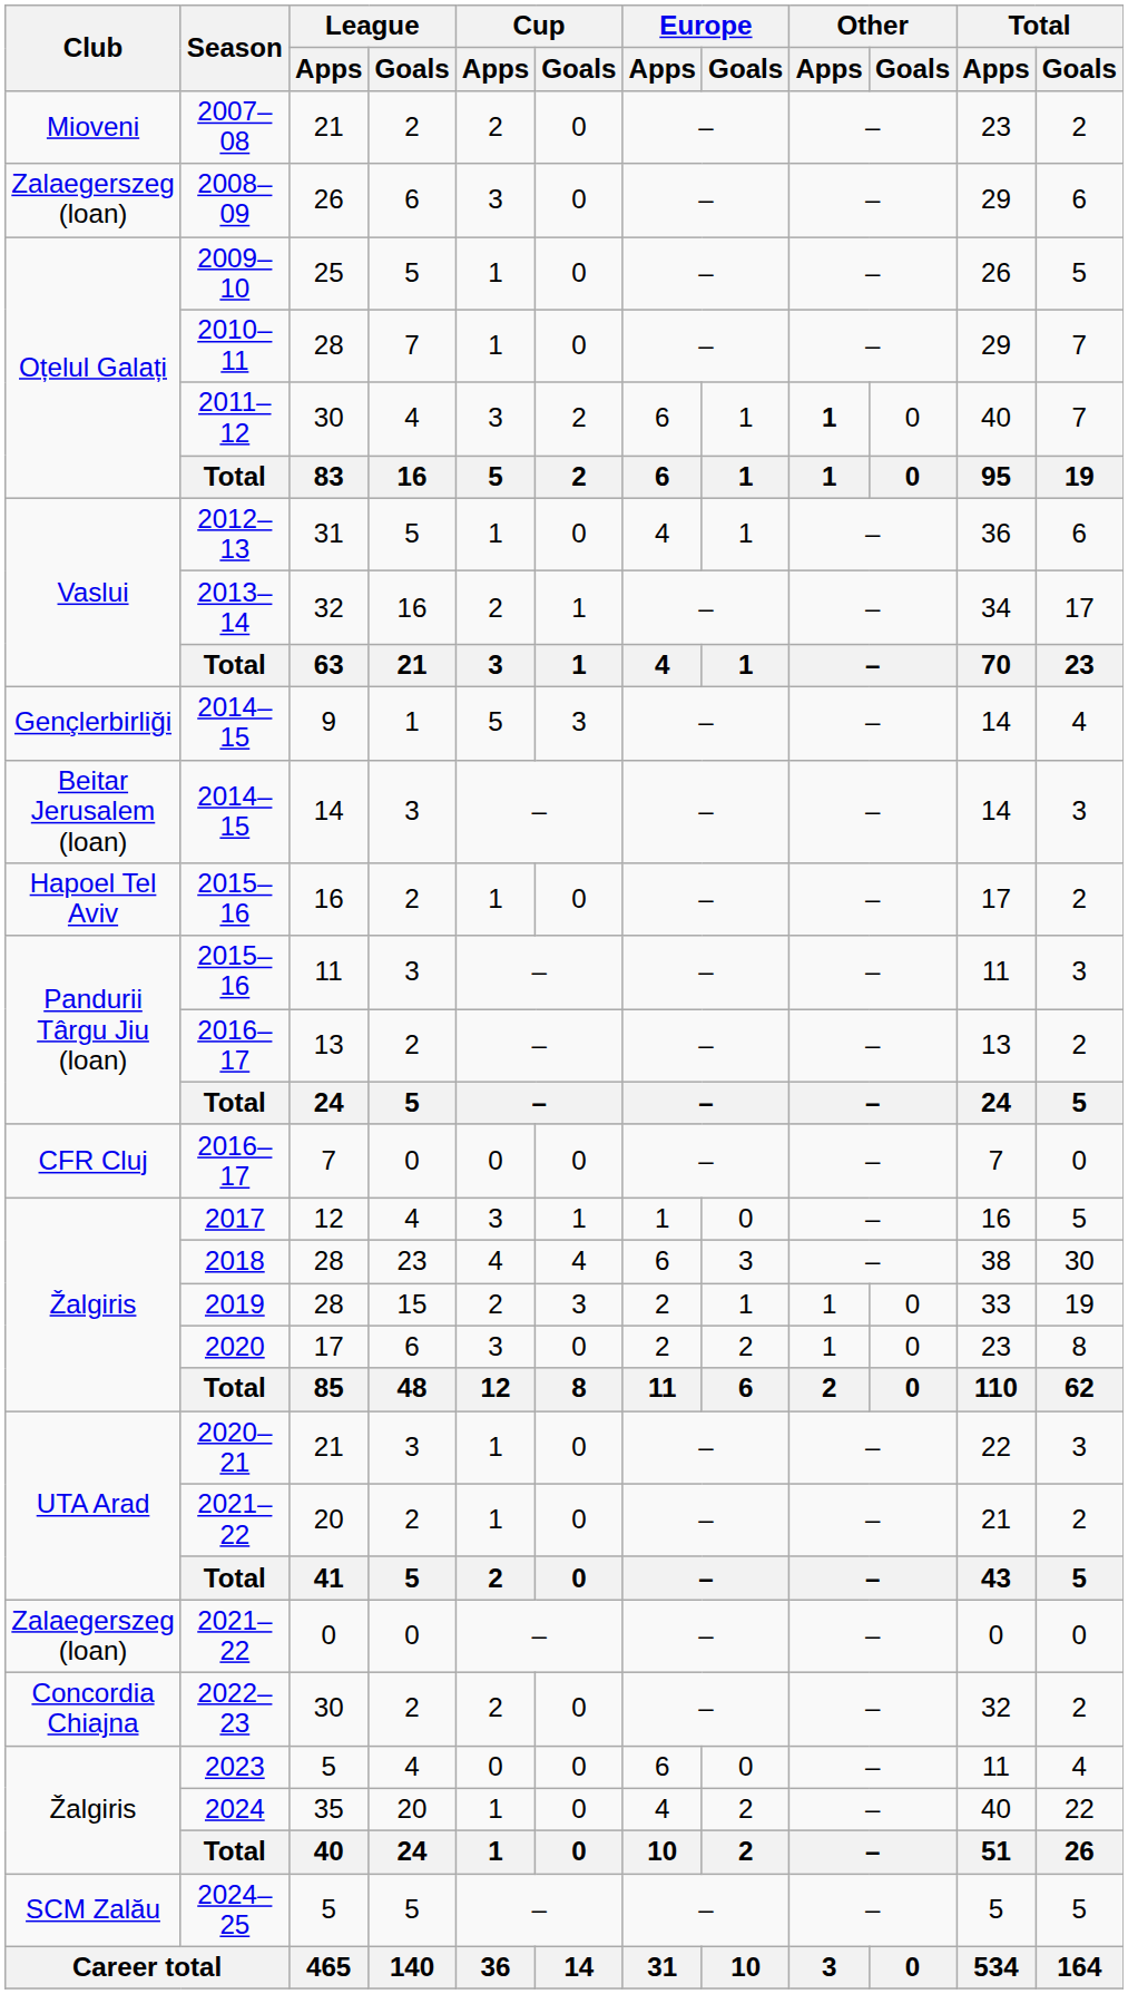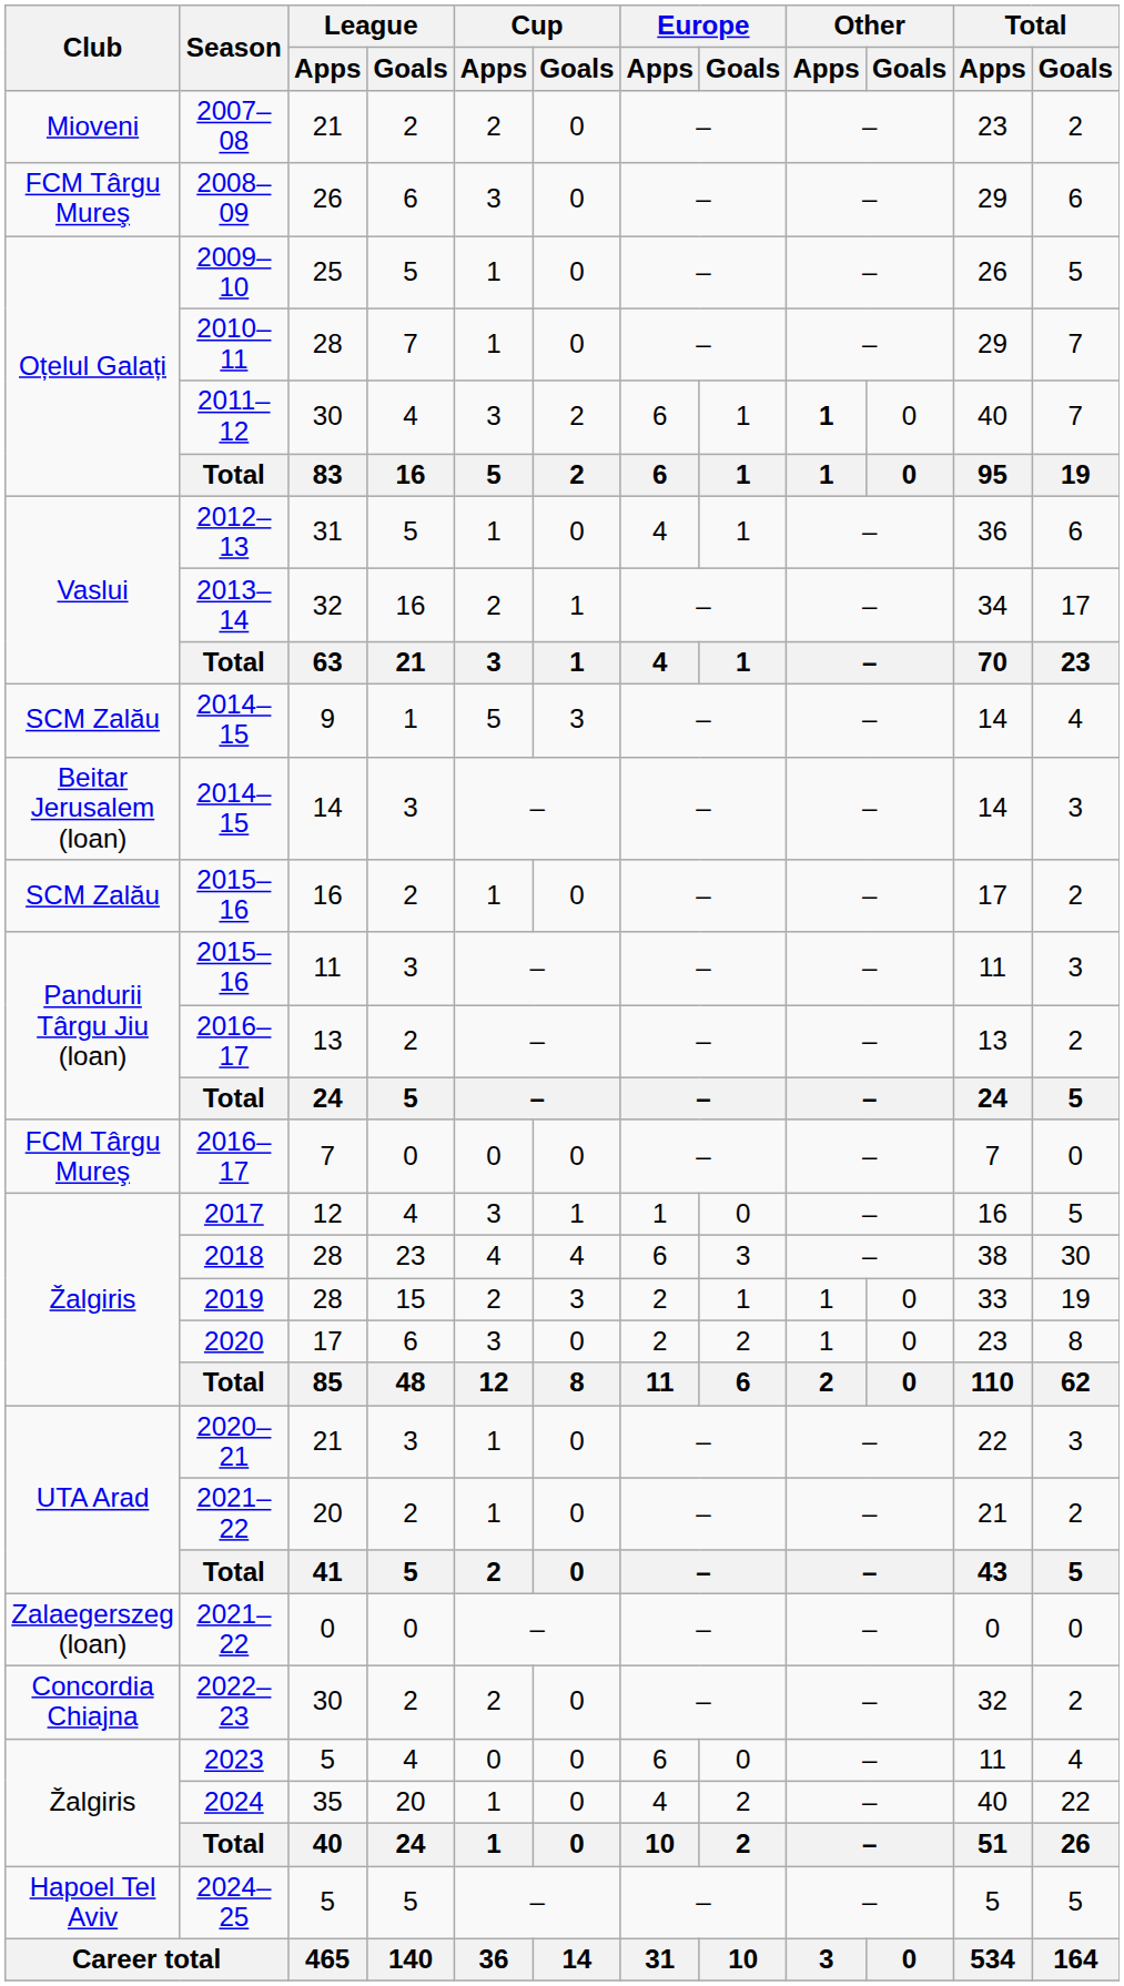 <table class="wikitable" style="text-align: center;">
 <tr>
 <th rowspan="2">Club</th>
 <th rowspan="2">Season</th>
 <th colspan="2">League</th>
 <th colspan="2">Cup</th>
 <th colspan="2"><a href='#'>Europe</a></th>
 <th colspan="2">Other</th>
 <th colspan="2">Total</th>
 </tr>
 <tr>
 <th>Apps</th>
 <th>Goals</th>
 <th>Apps</th>
 <th>Goals</th>
 <th>Apps</th>
 <th>Goals</th>
 <th>Apps</th>
 <th>Goals</th>
 <th>Apps</th>
 <th>Goals</th>
 </tr>
 <tr>
 <td><a href='#'>Mioveni</a></td>
 <td><a href='#'>2007–08</a></td>
 <td>21</td>
 <td>2</td>
 <td>2</td>
 <td>0</td>
 <td colspan="2">–</td>
 <td colspan="2">–</td>
 <td>23</td>
 <td>2</td>
 </tr>
 <tr>
-<td><a href='#'>Zalaegerszeg</a> (loan)</td>
+<td><a href='#'>FCM Târgu Mureş</a></td>
 <td><a href='#'>2008–09</a></td>
 <td>26</td>
 <td>6</td>
 <td>3</td>
 <td>0</td>
 <td colspan="2">–</td>
 <td colspan="2">–</td>
 <td>29</td>
 <td>6</td>
 </tr>
 <tr>
 <td rowspan="4"><a href='#'>Oțelul Galați</a></td>
 <td><a href='#'>2009–10</a></td>
 <td>25</td>
 <td>5</td>
 <td>1</td>
 <td>0</td>
 <td colspan="2">–</td>
 <td colspan="2">–</td>
 <td>26</td>
 <td>5</td>
 </tr>
 <tr>
 <td><a href='#'>2010–11</a></td>
 <td>28</td>
 <td>7</td>
 <td>1</td>
 <td>0</td>
 <td colspan="2">–</td>
 <td colspan="2">–</td>
 <td>29</td>
 <td>7</td>
 </tr>
 <tr>
 <td><a href='#'>2011–12</a></td>
 <td>30</td>
 <td>4</td>
 <td>3</td>
 <td>2</td>
 <td>6</td>
 <td>1</td>
 <td><strong>1</strong></td>
 <td>0</td>
 <td>40</td>
 <td>7</td>
 </tr>
 <tr>
 <th>Total</th>
 <th>83</th>
 <th>16</th>
 <th>5</th>
 <th>2</th>
 <th>6</th>
 <th>1</th>
 <th>1</th>
 <th>0</th>
 <th>95</th>
 <th>19</th>
 </tr>
 <tr>
 <td rowspan="3"><a href='#'>Vaslui</a></td>
 <td><a href='#'>2012–13</a></td>
 <td>31</td>
 <td>5</td>
 <td>1</td>
 <td>0</td>
 <td>4</td>
 <td>1</td>
 <td colspan="2">–</td>
 <td>36</td>
 <td>6</td>
 </tr>
 <tr>
 <td><a href='#'>2013–14</a></td>
 <td>32</td>
 <td>16</td>
 <td>2</td>
 <td>1</td>
 <td colspan="2">–</td>
 <td colspan="2">–</td>
 <td>34</td>
 <td>17</td>
 </tr>
 <tr>
 <th>Total</th>
 <th>63</th>
 <th>21</th>
 <th>3</th>
 <th>1</th>
 <th>4</th>
 <th>1</th>
 <th colspan="2">–</th>
 <th>70</th>
 <th>23</th>
 </tr>
 <tr>
-<td><a href='#'>Gençlerbirliği</a></td>
+<td><a href='#'>SCM Zalău</a></td>
 <td><a href='#'>2014–15</a></td>
 <td>9</td>
 <td>1</td>
 <td>5</td>
 <td>3</td>
 <td colspan="2">–</td>
 <td colspan="2">–</td>
 <td>14</td>
 <td>4</td>
 </tr>
 <tr>
 <td><a href='#'>Beitar Jerusalem</a> (loan)</td>
 <td><a href='#'>2014–15</a></td>
 <td>14</td>
 <td>3</td>
 <td colspan="2">–</td>
 <td colspan="2">–</td>
 <td colspan="2">–</td>
 <td>14</td>
 <td>3</td>
 </tr>
 <tr>
-<td><a href='#'>Hapoel Tel Aviv</a></td>
+<td><a href='#'>SCM Zalău</a></td>
 <td><a href='#'>2015–16</a></td>
 <td>16</td>
 <td>2</td>
 <td>1</td>
 <td>0</td>
 <td colspan="2">–</td>
 <td colspan="2">–</td>
 <td>17</td>
 <td>2</td>
 </tr>
 <tr>
 <td rowspan="3"><a href='#'>Pandurii Târgu Jiu</a> (loan)</td>
 <td><a href='#'>2015–16</a></td>
 <td>11</td>
 <td>3</td>
 <td colspan="2">–</td>
 <td colspan="2">–</td>
 <td colspan="2">–</td>
 <td>11</td>
 <td>3</td>
 </tr>
 <tr>
 <td><a href='#'>2016–17</a></td>
 <td>13</td>
 <td>2</td>
 <td colspan="2">–</td>
 <td colspan="2">–</td>
 <td colspan="2">–</td>
 <td>13</td>
 <td>2</td>
 </tr>
 <tr>
 <th>Total</th>
 <th>24</th>
 <th>5</th>
 <th colspan="2">–</th>
 <th colspan="2">–</th>
 <th colspan="2">–</th>
 <th>24</th>
 <th>5</th>
 </tr>
 <tr>
-<td><a href='#'>CFR Cluj</a></td>
+<td><a href='#'>FCM Târgu Mureş</a></td>
 <td><a href='#'>2016–17</a></td>
 <td>7</td>
 <td>0</td>
 <td>0</td>
 <td>0</td>
 <td colspan="2">–</td>
 <td colspan="2">–</td>
 <td>7</td>
 <td>0</td>
 </tr>
 <tr>
 <td rowspan="5"><a href='#'>Žalgiris</a></td>
 <td><a href='#'>2017</a></td>
 <td>12</td>
 <td>4</td>
 <td>3</td>
 <td>1</td>
 <td>1</td>
 <td>0</td>
 <td colspan="2">–</td>
 <td>16</td>
 <td>5</td>
 </tr>
 <tr>
 <td><a href='#'>2018</a></td>
 <td>28</td>
 <td>23</td>
 <td>4</td>
 <td>4</td>
 <td>6</td>
 <td>3</td>
 <td colspan="2">–</td>
 <td>38</td>
 <td>30</td>
 </tr>
 <tr>
 <td><a href='#'>2019</a></td>
 <td>28</td>
 <td>15</td>
 <td>2</td>
 <td>3</td>
 <td>2</td>
 <td>1</td>
 <td>1</td>
 <td>0</td>
 <td>33</td>
 <td>19</td>
 </tr>
 <tr>
 <td><a href='#'>2020</a></td>
 <td>17</td>
 <td>6</td>
 <td>3</td>
 <td>0</td>
 <td>2</td>
 <td>2</td>
 <td>1</td>
 <td>0</td>
 <td>23</td>
 <td>8</td>
 </tr>
 <tr>
 <th>Total</th>
 <th>85</th>
 <th>48</th>
 <th>12</th>
 <th>8</th>
 <th>11</th>
 <th>6</th>
 <th>2</th>
 <th>0</th>
 <th>110</th>
 <th>62</th>
 </tr>
 <tr>
 <td rowspan="3"><a href='#'>UTA Arad</a></td>
 <td><a href='#'>2020–21</a></td>
 <td>21</td>
 <td>3</td>
 <td>1</td>
 <td>0</td>
 <td colspan="2">–</td>
 <td colspan="2">–</td>
 <td>22</td>
 <td>3</td>
 </tr>
 <tr>
 <td><a href='#'>2021–22</a></td>
 <td>20</td>
 <td>2</td>
 <td>1</td>
 <td>0</td>
 <td colspan="2">–</td>
 <td colspan="2">–</td>
 <td>21</td>
 <td>2</td>
 </tr>
 <tr>
 <th>Total</th>
 <th>41</th>
 <th>5</th>
 <th>2</th>
 <th>0</th>
 <th colspan="2">–</th>
 <th colspan="2">–</th>
 <th>43</th>
 <th>5</th>
 </tr>
 <tr>
 <td><a href='#'>Zalaegerszeg</a> (loan)</td>
 <td><a href='#'>2021–22</a></td>
 <td>0</td>
 <td>0</td>
 <td colspan="2">–</td>
 <td colspan="2">–</td>
 <td colspan="2">–</td>
 <td>0</td>
 <td>0</td>
 </tr>
 <tr>
 <td><a href='#'>Concordia Chiajna</a></td>
 <td><a href='#'>2022–23</a></td>
 <td>30</td>
 <td>2</td>
 <td>2</td>
 <td>0</td>
 <td colspan="2">–</td>
 <td colspan="2">–</td>
 <td>32</td>
 <td>2</td>
 </tr>
 <tr>
 <td rowspan="3">Žalgiris</td>
 <td><a href='#'>2023</a></td>
 <td>5</td>
 <td>4</td>
 <td>0</td>
 <td>0</td>
 <td>6</td>
 <td>0</td>
 <td colspan="2">–</td>
 <td>11</td>
 <td>4</td>
 </tr>
 <tr>
 <td><a href='#'>2024</a></td>
 <td>35</td>
 <td>20</td>
 <td>1</td>
 <td>0</td>
 <td>4</td>
 <td>2</td>
 <td colspan="2">–</td>
 <td>40</td>
 <td>22</td>
 </tr>
 <tr>
 <th>Total</th>
 <th>40</th>
 <th>24</th>
 <th>1</th>
 <th>0</th>
 <th>10</th>
 <th>2</th>
 <th colspan="2">–</th>
 <th>51</th>
 <th>26</th>
 </tr>
 <tr>
-<td><a href='#'>SCM Zalău</a></td>
+<td><a href='#'>Hapoel Tel Aviv</a></td>
 <td><a href='#'>2024–25</a></td>
 <td>5</td>
 <td>5</td>
 <td colspan="2">–</td>
 <td colspan="2">–</td>
 <td colspan="2">–</td>
 <td>5</td>
 <td>5</td>
 </tr>
 <tr>
 <th colspan="2">Career total</th>
 <th>465</th>
 <th>140</th>
 <th>36</th>
 <th>14</th>
 <th>31</th>
 <th>10</th>
 <th>3</th>
 <th>0</th>
 <th>534</th>
 <th>164</th>
 </tr>
 </table>
